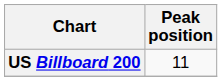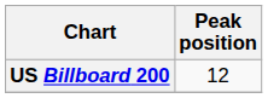 <table class="wikitable plainrowheaders sortable" style="text-align:center;" border="1">
 <tr>
 <th scope="col">Chart</th>
 <th scope="col">Peak<br>position</th>
 </tr>
 <tr>
 <th scope="row">US <a href='#'><em>Billboard</em> 200</a></th>
-<td>11</td>
+<td>12</td>
 </tr>
 <tr>
 </tr>
 </table>
